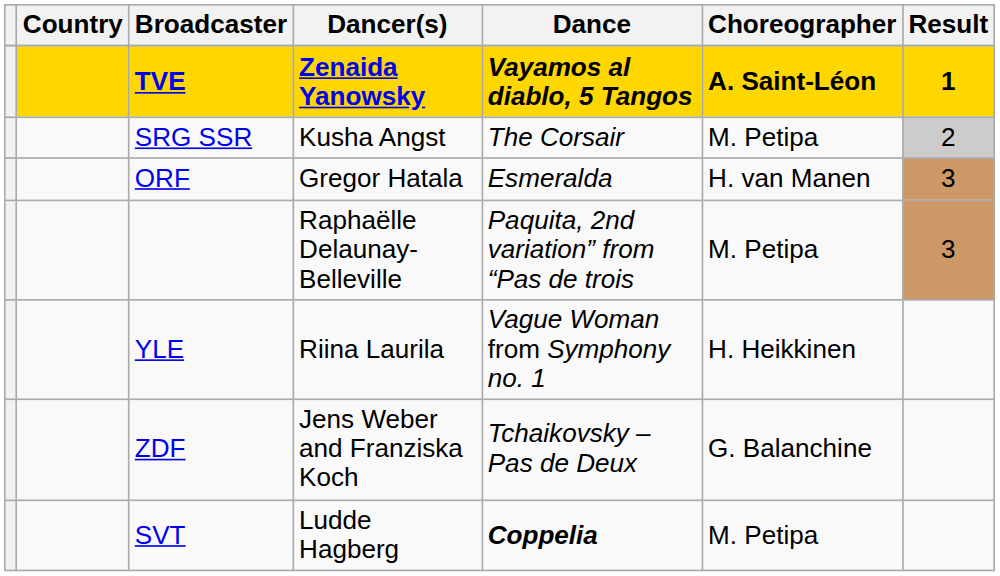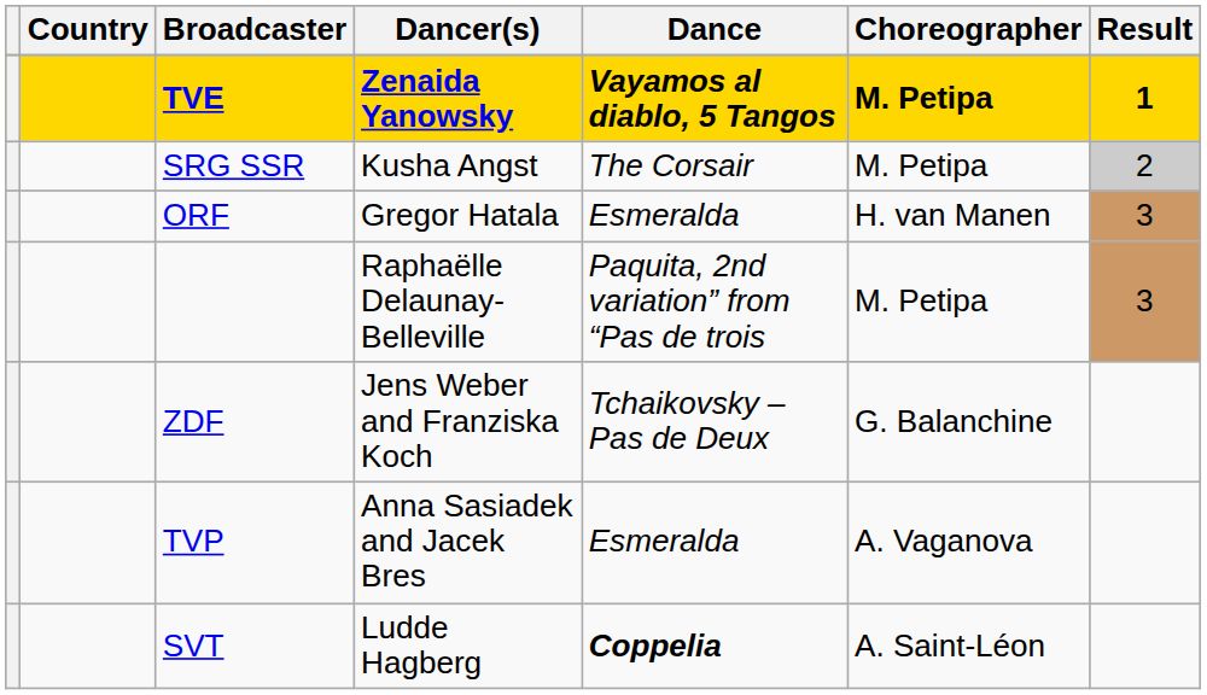 <table class="wikitable sortable plainrowheaders">
 <tr>
 <th scope="col"></th>
 <th scope="col">Country</th>
 <th scope="col">Broadcaster</th>
 <th scope="col">Dancer(s)</th>
 <th scope="col">Dance</th>
 <th scope="col">Choreographer</th>
 <th scope="col">Result</th>
 </tr>
 <tr>
 </tr>
 <tr style="font-weight:bold; background:gold;">
 <th scope="row" style="text-align:center;"></th>
 <td></td>
 <td><a href='#'>TVE</a></td>
 <td><a href='#'>Zenaida Yanowsky</a></td>
 <td><em>Vayamos al diablo, 5 Tangos</em></td>
-<td>A. Saint-Léon</td>
+<td>M. Petipa</td>
 <td style="text-align:center;">1</td>
 </tr>
 <tr>
 <th scope="row" style="text-align:center;"></th>
 <td></td>
 <td><a href='#'>SRG SSR</a></td>
 <td>Kusha Angst</td>
 <td><em>The Corsair</em></td>
 <td>M. Petipa</td>
 <td style="text-align:center; background-color:#CCC;">2</td>
 </tr>
 <tr>
 <th scope="row" style="text-align:center;"></th>
 <td></td>
 <td><a href='#'>ORF</a></td>
 <td>Gregor Hatala</td>
 <td><em>Esmeralda</em></td>
 <td>H. van Manen</td>
 <td style="text-align:center; background-color:#C96;">3</td>
 </tr>
 <tr>
 <th scope="row" style="text-align:center;"></th>
 <td></td>
 <td></td>
 <td>Raphaëlle Delaunay-Belleville</td>
 <td><em>Paquita, 2nd variation” from “Pas de trois</em></td>
 <td>M. Petipa</td>
 <td style="text-align:center; background-color:#C96;">3</td>
 </tr>
 <tr>
 <th scope="row" style="text-align:center;"></th>
 <td></td>
-<td><a href='#'>YLE</a></td>
-<td>Riina Laurila</td>
-<td><em>Vague Woman</em> from <em>Symphony no. 1</em></td>
-<td>H. Heikkinen</td>
-<td></td>
-</tr>
-<tr>
-<th scope="row" style="text-align:center;"></th>
-<td></td>
 <td><a href='#'>ZDF</a></td>
 <td>Jens Weber and Franziska Koch</td>
 <td><em>Tchaikovsky – Pas de Deux</em></td>
 <td>G. Balanchine</td>
 <td></td>
 </tr>
 <tr>
 <th scope="row" style="text-align:center;"></th>
 <td></td>
+<td><a href='#'>TVP</a></td>
+<td>Anna Sasiadek and Jacek Bres</td>
+<td><em>Esmeralda</em></td>
+<td>A. Vaganova</td>
+<td></td>
+</tr>
+<tr>
+<th scope="row" style="text-align:center;"></th>
+<td></td>
 <td><a href='#'>SVT</a></td>
 <td>Ludde Hagberg</td>
 <td><strong><em>Coppelia</em></strong></td>
-<td>M. Petipa</td>
+<td>A. Saint-Léon</td>
 <td></td>
 </tr>
 </table>
